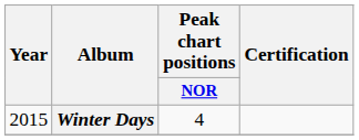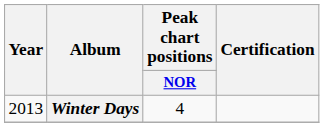 <table class="wikitable plainrowheaders" style="text-align:center;">
 <tr>
 <th scope="col" rowspan="2">Year</th>
 <th scope="col" rowspan="2">Album</th>
 <th scope="col">Peak chart positions</th>
 <th scope="col" rowspan="2">Certification</th>
 </tr>
 <tr>
 <th scope="col" style="width:3em;font-size:85%;"><a href='#'>NOR</a><br></th>
 </tr>
 <tr>
-<td>2015</td>
+<td>2013</td>
 <th scope="row"><em>Winter Days</em></th>
 <td>4</td>
 <td></td>
 </tr>
 <tr>
 </tr>
 </table>
